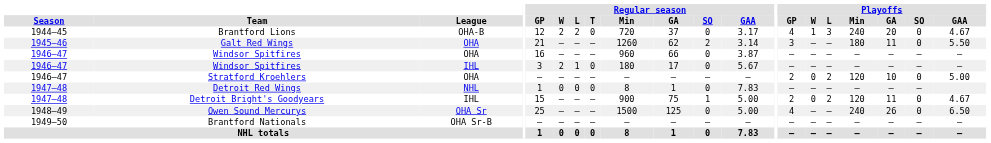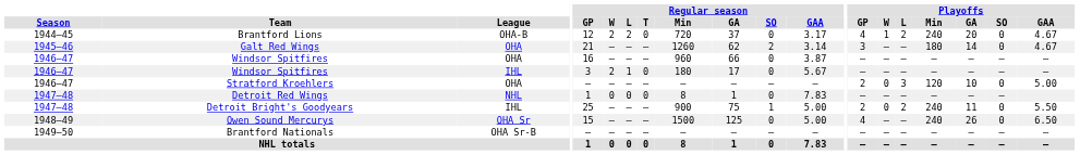 <table border="0" cellpadding="1" cellspacing="0" style="width:75%; text-align:center;">
 <tr bgcolor="#e0e0e0">
 <th colspan="3" bgcolor="#ffffff"></th>
 <th rowspan="99" bgcolor="#ffffff"></th>
 <th colspan="8" bgcolor="#e0e0e0"><a href='#'>Regular season</a></th>
 <th rowspan="99" bgcolor="#ffffff"></th>
 <th colspan="7" bgcolor="#e0e0e0"><a href='#'>Playoffs</a></th>
 </tr>
 <tr bgcolor="#e0e0e0">
 <th><a href='#'>Season</a></th>
 <th>Team</th>
 <th>League</th>
 <th>GP</th>
 <th>W</th>
 <th>L</th>
 <th>T</th>
 <th>Min</th>
 <th>GA</th>
 <th><a href='#'>SO</a></th>
 <th><a href='#'>GAA</a></th>
 <th>GP</th>
 <th>W</th>
 <th>L</th>
 <th>Min</th>
 <th>GA</th>
 <th>SO</th>
 <th>GAA</th>
 </tr>
 <tr>
 <td>1944–45</td>
 <td>Brantford Lions</td>
 <td>OHA-B</td>
 <td>12</td>
 <td>2</td>
 <td>2</td>
 <td>0</td>
 <td>720</td>
 <td>37</td>
 <td>0</td>
 <td>3.17</td>
 <td>4</td>
 <td>1</td>
-<td>3</td>
+<td>2</td>
 <td>240</td>
 <td>20</td>
 <td>0</td>
 <td>4.67</td>
 </tr>
 <tr bgcolor="#f0f0f0">
 <td><a href='#'>1945–46</a></td>
 <td><a href='#'>Galt Red Wings</a></td>
 <td><a href='#'>OHA</a></td>
 <td>21</td>
 <td>—</td>
 <td>—</td>
 <td>—</td>
 <td>1260</td>
 <td>62</td>
 <td>2</td>
 <td>3.14</td>
 <td>3</td>
 <td>—</td>
 <td>—</td>
 <td>180</td>
-<td>11</td>
+<td>14</td>
 <td>0</td>
-<td>5.50</td>
+<td>4.67</td>
 </tr>
 <tr>
 <td><a href='#'>1946–47</a></td>
 <td><a href='#'>Windsor Spitfires</a></td>
 <td>OHA</td>
 <td>16</td>
 <td>—</td>
 <td>—</td>
 <td>—</td>
 <td>960</td>
 <td>66</td>
 <td>0</td>
 <td>3.87</td>
 <td>—</td>
 <td>—</td>
 <td>—</td>
 <td>—</td>
 <td>—</td>
 <td>—</td>
 <td>—</td>
 </tr>
 <tr bgcolor="#f0f0f0">
 <td><a href='#'>1946–47</a></td>
 <td><a href='#'>Windsor Spitfires</a></td>
 <td><a href='#'>IHL</a></td>
 <td>3</td>
 <td>2</td>
 <td>1</td>
 <td>0</td>
 <td>180</td>
 <td>17</td>
 <td>0</td>
 <td>5.67</td>
 <td>—</td>
 <td>—</td>
 <td>—</td>
 <td>—</td>
 <td>—</td>
 <td>—</td>
 <td>—</td>
 </tr>
 <tr>
 <td>1946–47</td>
 <td><a href='#'>Stratford Kroehlers</a></td>
 <td>OHA</td>
 <td>—</td>
 <td>—</td>
 <td>—</td>
 <td>—</td>
 <td>—</td>
 <td>—</td>
 <td>—</td>
 <td>—</td>
 <td>2</td>
 <td>0</td>
-<td>2</td>
+<td>3</td>
 <td>120</td>
 <td>10</td>
 <td>0</td>
 <td>5.00</td>
 </tr>
 <tr bgcolor="#f0f0f0">
 <td><a href='#'>1947–48</a></td>
 <td><a href='#'>Detroit Red Wings</a></td>
 <td><a href='#'>NHL</a></td>
 <td>1</td>
 <td>0</td>
 <td>0</td>
 <td>0</td>
 <td>8</td>
 <td>1</td>
 <td>0</td>
 <td>7.83</td>
 <td>—</td>
 <td>—</td>
 <td>—</td>
 <td>—</td>
 <td>—</td>
 <td>—</td>
 <td></td>
 </tr>
 <tr>
 <td><a href='#'>1947–48</a></td>
 <td><a href='#'>Detroit Bright's Goodyears</a></td>
 <td>IHL</td>
-<td>15</td>
+<td>25</td>
 <td>—</td>
 <td>—</td>
 <td>—</td>
 <td>900</td>
 <td>75</td>
 <td>1</td>
 <td>5.00</td>
 <td>2</td>
 <td>0</td>
 <td>2</td>
-<td>120</td>
+<td>240</td>
 <td>11</td>
 <td>0</td>
-<td>4.67</td>
+<td>5.50</td>
 </tr>
 <tr bgcolor="#f0f0f0">
 <td>1948–49</td>
 <td><a href='#'>Owen Sound Mercurys</a></td>
 <td><a href='#'>OHA Sr</a></td>
-<td>25</td>
+<td>15</td>
 <td>—</td>
 <td>—</td>
 <td>—</td>
 <td>1500</td>
 <td>125</td>
 <td>0</td>
 <td>5.00</td>
 <td>4</td>
 <td>—</td>
 <td>—</td>
 <td>240</td>
 <td>26</td>
 <td>0</td>
 <td>6.50</td>
 </tr>
 <tr>
 <td>1949–50</td>
 <td>Brantford Nationals</td>
 <td>OHA Sr-B</td>
 <td>—</td>
 <td>—</td>
 <td>—</td>
 <td>—</td>
 <td>—</td>
 <td>—</td>
 <td>—</td>
 <td>—</td>
 <td>—</td>
 <td>—</td>
 <td>—</td>
 <td>—</td>
 <td>—</td>
 <td>—</td>
 <td>—</td>
 </tr>
 <tr bgcolor="#e0e0e0">
 <th colspan="3">NHL totals</th>
 <th>1</th>
 <th>0</th>
 <th>0</th>
 <th>0</th>
 <th>8</th>
 <th>1</th>
 <th>0</th>
 <th>7.83</th>
 <th>—</th>
 <th>—</th>
 <th>—</th>
 <th>—</th>
 <th>—</th>
 <th>—</th>
 <th>—</th>
 </tr>
 </table>
